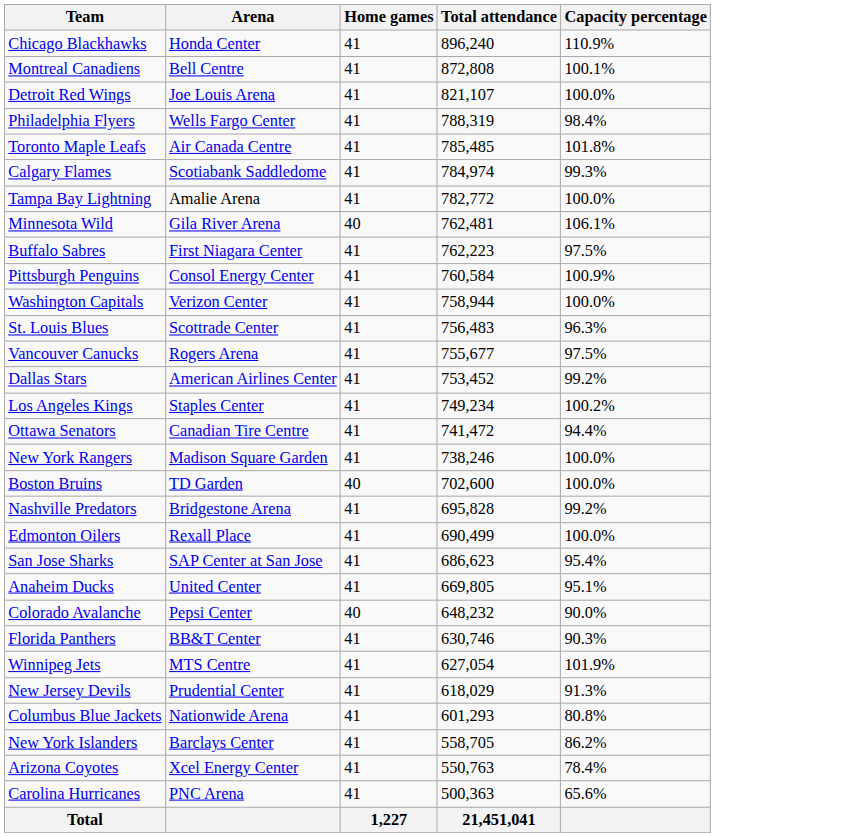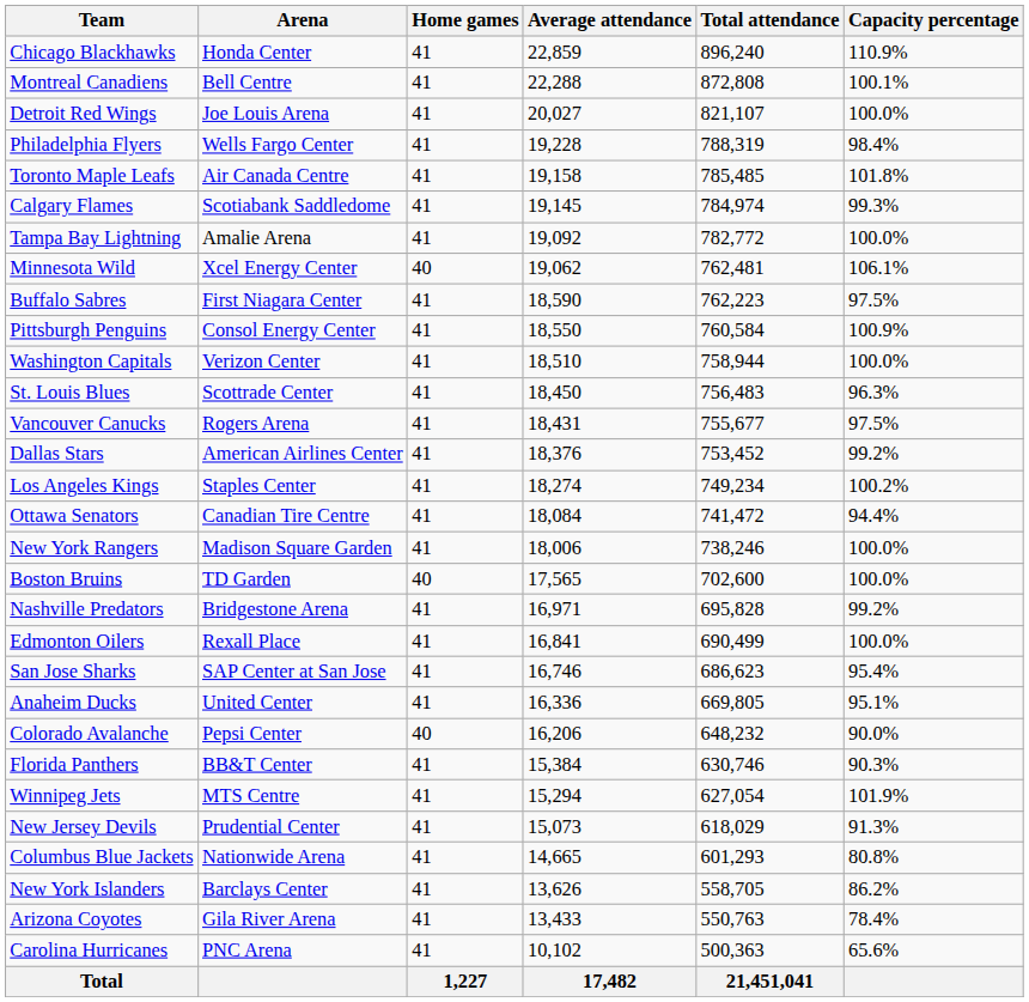 <table class="wikitable sortable">
 <tr>
 <th>Team</th>
 <th>Arena</th>
 <th>Home games</th>
+<th>Average attendance</th>
 <th>Total attendance</th>
 <th data-sort-type="number">Capacity percentage</th>
 </tr>
 <tr>
 <td><a href='#'>Chicago Blackhawks</a></td>
 <td><a href='#'>Honda Center</a></td>
 <td>41</td>
+<td>22,859</td>
 <td>896,240</td>
 <td>110.9% </td>
 </tr>
 <tr>
 <td><a href='#'>Montreal Canadiens</a></td>
 <td><a href='#'>Bell Centre</a></td>
 <td>41</td>
+<td>22,288</td>
 <td>872,808</td>
 <td>100.1%</td>
 </tr>
 <tr>
 <td><a href='#'>Detroit Red Wings</a></td>
 <td><a href='#'>Joe Louis Arena</a></td>
 <td>41</td>
+<td>20,027</td>
 <td>821,107</td>
 <td>100.0%</td>
 </tr>
 <tr>
 <td><a href='#'>Philadelphia Flyers</a></td>
 <td><a href='#'>Wells Fargo Center</a></td>
 <td>41</td>
+<td>19,228</td>
 <td>788,319</td>
 <td>98.4%</td>
 </tr>
 <tr>
 <td><a href='#'>Toronto Maple Leafs</a></td>
 <td><a href='#'>Air Canada Centre</a></td>
 <td>41</td>
+<td>19,158</td>
 <td>785,485</td>
 <td>101.8%</td>
 </tr>
 <tr>
 <td><a href='#'>Calgary Flames</a></td>
 <td><a href='#'>Scotiabank Saddledome</a></td>
 <td>41</td>
+<td>19,145</td>
 <td>784,974</td>
 <td>99.3%</td>
 </tr>
 <tr>
 <td><a href='#'>Tampa Bay Lightning</a></td>
 <td>Amalie Arena</td>
 <td>41</td>
+<td>19,092</td>
 <td>782,772</td>
 <td>100.0%</td>
 </tr>
 <tr>
 <td><a href='#'>Minnesota Wild</a></td>
-<td><a href='#'>Gila River Arena</a></td>
+<td><a href='#'>Xcel Energy Center</a></td>
 <td>40</td>
+<td>19,062</td>
 <td>762,481</td>
 <td>106.1%</td>
 </tr>
 <tr>
 <td><a href='#'>Buffalo Sabres</a></td>
 <td><a href='#'>First Niagara Center</a></td>
 <td>41</td>
+<td>18,590</td>
 <td>762,223</td>
 <td>97.5%</td>
 </tr>
 <tr>
 <td><a href='#'>Pittsburgh Penguins</a></td>
 <td><a href='#'>Consol Energy Center</a></td>
 <td>41</td>
+<td>18,550</td>
 <td>760,584</td>
 <td>100.9%</td>
 </tr>
 <tr>
 <td><a href='#'>Washington Capitals</a></td>
 <td><a href='#'>Verizon Center</a></td>
 <td>41</td>
+<td>18,510</td>
 <td>758,944</td>
 <td>100.0%</td>
 </tr>
 <tr>
 <td><a href='#'>St. Louis Blues</a></td>
 <td><a href='#'>Scottrade Center</a></td>
 <td>41</td>
+<td>18,450</td>
 <td>756,483</td>
 <td>96.3%</td>
 </tr>
 <tr>
 <td><a href='#'>Vancouver Canucks</a></td>
 <td><a href='#'>Rogers Arena</a></td>
 <td>41</td>
+<td>18,431</td>
 <td>755,677</td>
 <td>97.5%</td>
 </tr>
 <tr>
 <td><a href='#'>Dallas Stars</a></td>
 <td><a href='#'>American Airlines Center</a></td>
 <td>41</td>
+<td>18,376</td>
 <td>753,452</td>
 <td>99.2%</td>
 </tr>
 <tr>
 <td><a href='#'>Los Angeles Kings</a></td>
 <td><a href='#'>Staples Center</a></td>
 <td>41</td>
+<td>18,274</td>
 <td>749,234</td>
 <td>100.2%</td>
 </tr>
 <tr>
 <td><a href='#'>Ottawa Senators</a></td>
 <td><a href='#'>Canadian Tire Centre</a></td>
 <td>41</td>
+<td>18,084</td>
 <td>741,472</td>
 <td>94.4%</td>
 </tr>
 <tr>
 <td><a href='#'>New York Rangers</a></td>
 <td><a href='#'>Madison Square Garden</a></td>
 <td>41</td>
+<td>18,006</td>
 <td>738,246</td>
 <td>100.0%</td>
 </tr>
 <tr>
 <td><a href='#'>Boston Bruins</a></td>
 <td><a href='#'>TD Garden</a></td>
 <td>40</td>
+<td>17,565</td>
 <td>702,600</td>
 <td>100.0%</td>
 </tr>
 <tr>
 <td><a href='#'>Nashville Predators</a></td>
 <td><a href='#'>Bridgestone Arena</a></td>
 <td>41</td>
+<td>16,971</td>
 <td>695,828</td>
 <td>99.2%</td>
 </tr>
 <tr>
 <td><a href='#'>Edmonton Oilers</a></td>
 <td><a href='#'>Rexall Place</a></td>
 <td>41</td>
+<td>16,841</td>
 <td>690,499</td>
 <td>100.0%</td>
 </tr>
 <tr>
 <td><a href='#'>San Jose Sharks</a></td>
 <td><a href='#'>SAP Center at San Jose</a></td>
 <td>41</td>
+<td>16,746</td>
 <td>686,623</td>
 <td>95.4%</td>
 </tr>
 <tr>
 <td><a href='#'>Anaheim Ducks</a></td>
 <td><a href='#'>United Center</a></td>
 <td>41</td>
+<td>16,336</td>
 <td>669,805</td>
 <td>95.1%</td>
 </tr>
 <tr>
 <td><a href='#'>Colorado Avalanche</a></td>
 <td><a href='#'>Pepsi Center</a></td>
 <td>40</td>
+<td>16,206</td>
 <td>648,232</td>
 <td>90.0%</td>
 </tr>
 <tr>
 <td><a href='#'>Florida Panthers</a></td>
 <td><a href='#'>BB&T Center</a></td>
 <td>41</td>
+<td>15,384</td>
 <td>630,746</td>
 <td>90.3%</td>
 </tr>
 <tr>
 <td><a href='#'>Winnipeg Jets</a></td>
 <td><a href='#'>MTS Centre</a></td>
 <td>41</td>
+<td>15,294</td>
 <td>627,054</td>
 <td>101.9%</td>
 </tr>
 <tr>
 <td><a href='#'>New Jersey Devils</a></td>
 <td><a href='#'>Prudential Center</a></td>
 <td>41</td>
+<td>15,073</td>
 <td>618,029</td>
 <td>91.3%</td>
 </tr>
 <tr>
 <td><a href='#'>Columbus Blue Jackets</a></td>
 <td><a href='#'>Nationwide Arena</a></td>
 <td>41</td>
+<td>14,665</td>
 <td>601,293</td>
 <td>80.8%</td>
 </tr>
 <tr>
 <td><a href='#'>New York Islanders</a></td>
 <td><a href='#'>Barclays Center</a></td>
 <td>41</td>
+<td>13,626</td>
 <td>558,705</td>
 <td>86.2%</td>
 </tr>
 <tr>
 <td><a href='#'>Arizona Coyotes</a></td>
-<td><a href='#'>Xcel Energy Center</a></td>
+<td><a href='#'>Gila River Arena</a></td>
 <td>41</td>
+<td>13,433</td>
 <td>550,763</td>
 <td>78.4%</td>
 </tr>
 <tr>
 <td><a href='#'>Carolina Hurricanes</a></td>
 <td><a href='#'>PNC Arena</a></td>
 <td>41</td>
+<td>10,102</td>
 <td>500,363</td>
 <td>65.6%</td>
 </tr>
 <tr>
 <th>Total</th>
 <th></th>
 <th>1,227</th>
+<th>17,482</th>
 <th>21,451,041</th>
 <th></th>
 </tr>
 </table>
